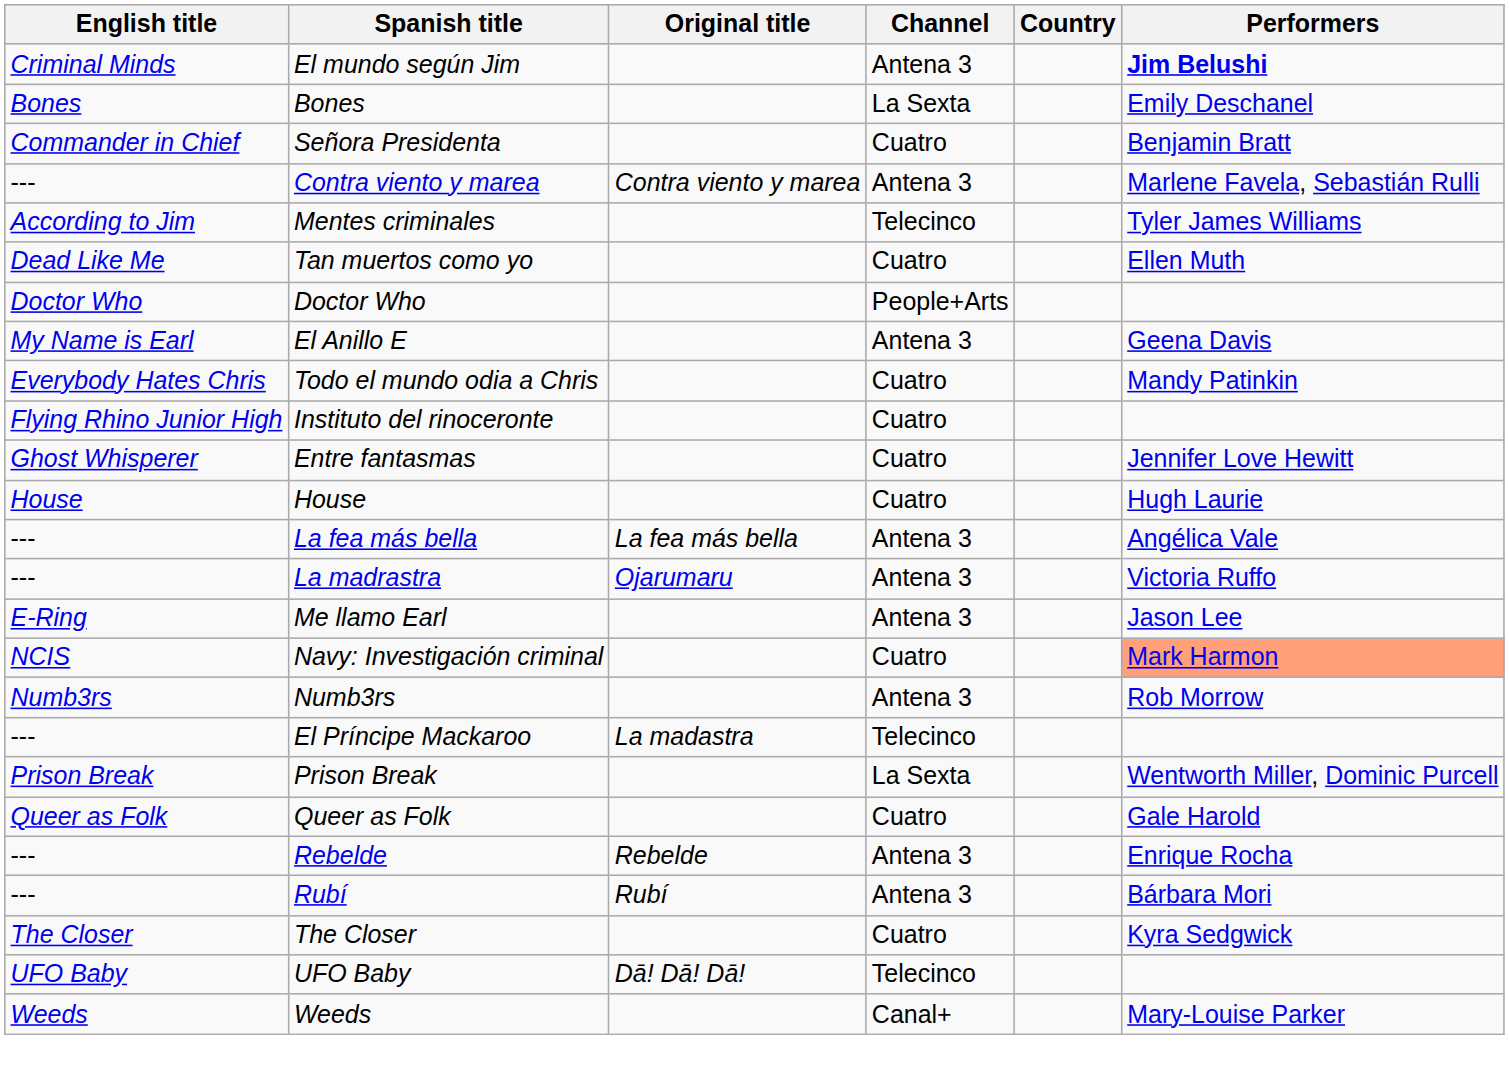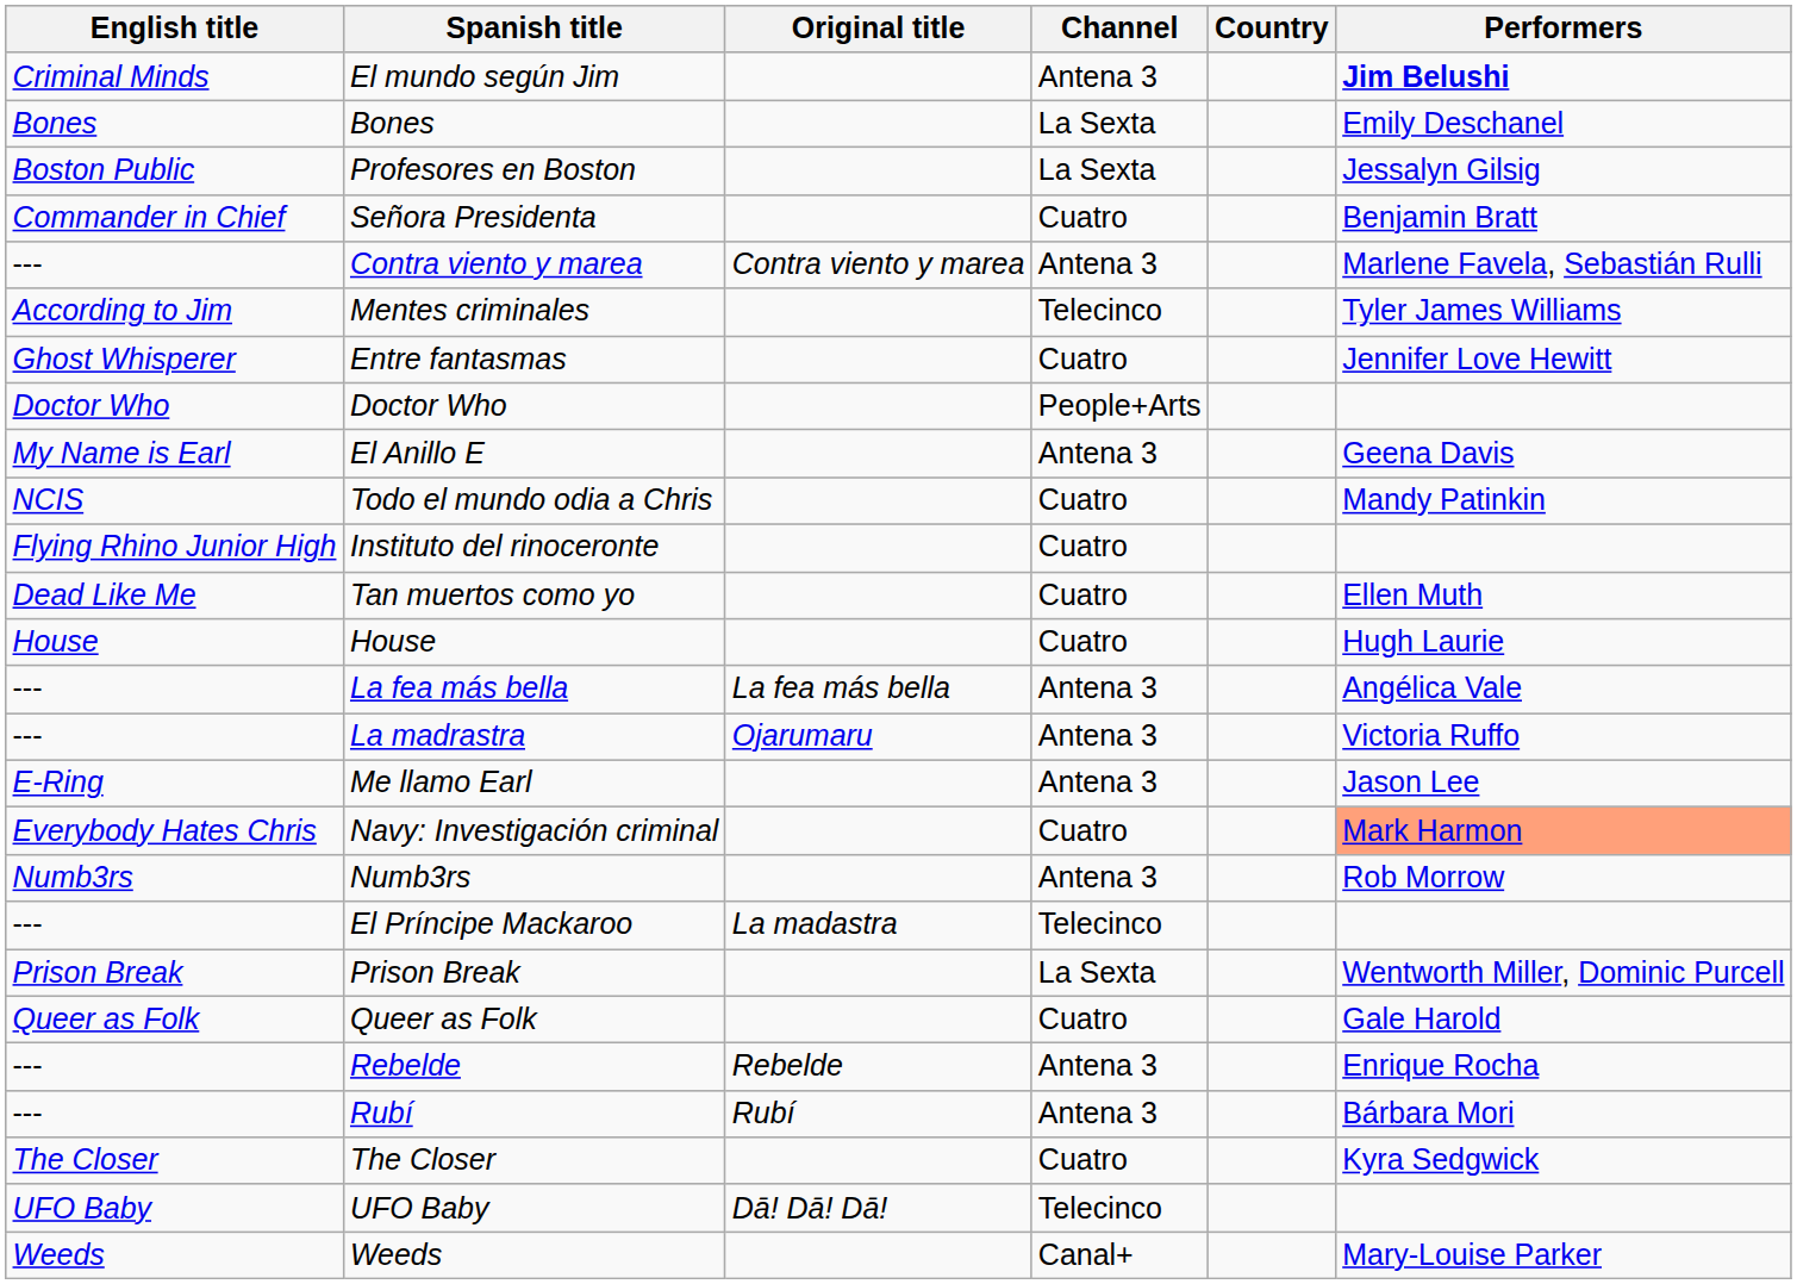 <table class="wikitable sortable">
 <tr bgcolor="#ececec" valign=top>
 <th>English title</th>
 <th>Spanish title</th>
 <th>Original title</th>
 <th>Channel</th>
 <th>Country</th>
 <th>Performers</th>
 </tr>
 <tr>
 <td><em><a href='#'>Criminal Minds</a> </em></td>
 <td><em>El mundo según Jim</em></td>
 <td></td>
 <td>Antena 3</td>
 <td></td>
 <td><strong><a href='#'>Jim Belushi</a></strong></td>
 </tr>
 <tr>
 <td><em><a href='#'>Bones</a> </em></td>
 <td><em>Bones</em></td>
 <td></td>
 <td>La Sexta</td>
 <td></td>
 <td><a href='#'>Emily Deschanel</a></td>
 </tr>
 <tr>
+<td><em><a href='#'>Boston Public</a> </em></td>
+<td><em>Profesores en Boston</em></td>
+<td></td>
+<td>La Sexta</td>
+<td></td>
+<td><a href='#'>Jessalyn Gilsig</a></td>
+</tr>
+<tr>
 <td><em><a href='#'>Commander in Chief</a> </em></td>
 <td><em>Señora Presidenta</em></td>
 <td></td>
 <td>Cuatro</td>
 <td></td>
 <td><a href='#'>Benjamin Bratt</a></td>
 </tr>
 <tr>
 <td>---</td>
 <td><em><a href='#'>Contra viento y marea</a></em></td>
 <td><em>Contra viento y marea</em></td>
 <td>Antena 3</td>
 <td></td>
 <td><a href='#'>Marlene Favela</a>, <a href='#'>Sebastián Rulli</a></td>
 </tr>
 <tr>
 <td><em><a href='#'>According to Jim</a> </em></td>
 <td><em>Mentes criminales</em></td>
 <td></td>
 <td>Telecinco</td>
 <td></td>
 <td><a href='#'>Tyler James Williams</a></td>
 </tr>
 <tr>
-<td><em><a href='#'>Dead Like Me</a> </em></td>
-<td><em>Tan muertos como yo</em></td>
+<td><em><a href='#'>Ghost Whisperer</a> </em></td>
+<td><em>Entre fantasmas</em></td>
 <td></td>
 <td>Cuatro</td>
 <td></td>
-<td><a href='#'>Ellen Muth</a></td>
+<td><a href='#'>Jennifer Love Hewitt</a></td>
 </tr>
 <tr>
 <td><em><a href='#'>Doctor Who</a></em></td>
 <td><em>Doctor Who</em></td>
 <td></td>
 <td>People+Arts</td>
 <td></td>
 <td></td>
 </tr>
 <tr>
 <td><em><a href='#'>My Name is Earl</a> </em></td>
 <td><em>El Anillo E</em></td>
 <td></td>
 <td>Antena 3</td>
 <td></td>
 <td><a href='#'>Geena Davis</a></td>
 </tr>
 <tr>
-<td><em><a href='#'>Everybody Hates Chris</a> </em></td>
+<td><em><a href='#'>NCIS</a> </em></td>
 <td><em>Todo el mundo odia a Chris</em></td>
 <td></td>
 <td>Cuatro</td>
 <td></td>
 <td><a href='#'>Mandy Patinkin</a></td>
 </tr>
 <tr>
 <td><em><a href='#'>Flying Rhino Junior High</a> </em></td>
 <td><em>Instituto del rinoceronte</em></td>
 <td></td>
 <td>Cuatro</td>
 <td></td>
 <td></td>
 </tr>
 <tr>
-<td><em><a href='#'>Ghost Whisperer</a> </em></td>
-<td><em>Entre fantasmas</em></td>
+<td><em><a href='#'>Dead Like Me</a> </em></td>
+<td><em>Tan muertos como yo</em></td>
 <td></td>
 <td>Cuatro</td>
 <td></td>
-<td><a href='#'>Jennifer Love Hewitt</a></td>
+<td><a href='#'>Ellen Muth</a></td>
 </tr>
 <tr>
 <td><em><a href='#'>House</a>  </em></td>
 <td><em>House</em></td>
 <td></td>
 <td>Cuatro</td>
 <td></td>
 <td><a href='#'>Hugh Laurie</a></td>
 </tr>
 <tr>
 <td>---</td>
 <td><em><a href='#'>La fea más bella</a></em></td>
 <td><em>La fea más bella</em></td>
 <td>Antena 3</td>
 <td></td>
 <td><a href='#'>Angélica Vale</a></td>
 </tr>
 <tr>
 <td>---</td>
 <td><em><a href='#'>La madrastra</a></em></td>
 <td><em><a href='#'>Ojarumaru</a></em></td>
 <td>Antena 3</td>
 <td></td>
 <td><a href='#'>Victoria Ruffo</a></td>
 </tr>
 <tr>
 <td><em><a href='#'>E-Ring</a> </em></td>
 <td><em>Me llamo Earl</em></td>
 <td></td>
 <td>Antena 3</td>
 <td></td>
 <td><a href='#'>Jason Lee</a></td>
 </tr>
 <tr>
-<td><em><a href='#'>NCIS</a> </em></td>
+<td><em><a href='#'>Everybody Hates Chris</a> </em></td>
 <td><em>Navy: Investigación criminal</em></td>
 <td></td>
 <td>Cuatro</td>
 <td></td>
 <td style="background: lightsalmon;"><a href='#'>Mark Harmon</a></td>
 </tr>
 <tr>
 <td><em><a href='#'>Numb3rs</a> </em></td>
 <td><em>Numb3rs</em></td>
 <td></td>
 <td>Antena 3</td>
 <td></td>
 <td><a href='#'>Rob Morrow</a></td>
 </tr>
 <tr>
 <td>---</td>
 <td><em>El Príncipe Mackaroo</em></td>
 <td><em>La madastra</em></td>
 <td>Telecinco</td>
 <td></td>
 <td></td>
 </tr>
 <tr>
 <td><em><a href='#'>Prison Break</a> </em></td>
 <td><em>Prison Break</em></td>
 <td></td>
 <td>La Sexta</td>
 <td></td>
 <td><a href='#'>Wentworth Miller</a>, <a href='#'>Dominic Purcell</a></td>
 </tr>
 <tr>
 <td><em><a href='#'>Queer as Folk</a> </em></td>
 <td><em>Queer as Folk</em></td>
 <td></td>
 <td>Cuatro</td>
 <td></td>
 <td><a href='#'>Gale Harold</a></td>
 </tr>
 <tr>
 <td>---</td>
 <td><em><a href='#'>Rebelde</a></em></td>
 <td><em>Rebelde</em></td>
 <td>Antena 3</td>
 <td></td>
 <td><a href='#'>Enrique Rocha</a></td>
 </tr>
 <tr>
 <td>---</td>
 <td><em><a href='#'>Rubí</a></em></td>
 <td><em>Rubí</em></td>
 <td>Antena 3</td>
 <td></td>
 <td><a href='#'>Bárbara Mori</a></td>
 </tr>
 <tr>
 <td><em><a href='#'>The Closer</a> </em></td>
 <td><em>The Closer</em></td>
 <td></td>
 <td>Cuatro</td>
 <td></td>
 <td><a href='#'>Kyra Sedgwick</a></td>
 </tr>
 <tr>
 <td><em><a href='#'>UFO Baby</a> </em></td>
 <td><em>UFO Baby</em></td>
 <td><em>Dā! Dā! Dā!</em></td>
 <td>Telecinco</td>
 <td></td>
 <td></td>
 </tr>
 <tr>
 <td><em><a href='#'>Weeds</a></em> </td>
 <td><em>Weeds</em></td>
 <td></td>
 <td>Canal+</td>
 <td></td>
 <td><a href='#'>Mary-Louise Parker</a></td>
 </tr>
 </table>
